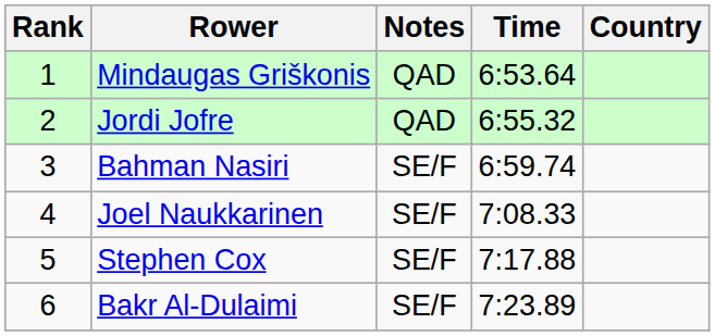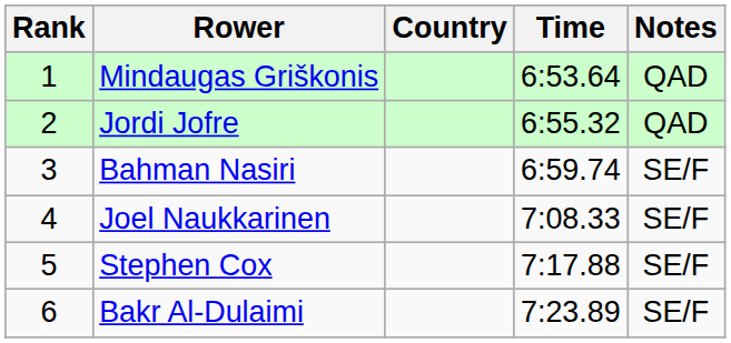 <table class="wikitable" style="text-align:center">
 <tr>
 <th>Rank</th>
 <th>Rower</th>
+<th>Country</th>
+<th>Time</th>
 <th>Notes</th>
-<th>Time</th>
-<th>Country</th>
 </tr>
 <tr bgcolor=ccffcc>
 <td>1</td>
 <td align="left"><a href='#'>Mindaugas Griškonis</a></td>
+<td align="left"></td>
+<td>6:53.64</td>
 <td>QAD</td>
-<td>6:53.64</td>
-<td align="left"></td>
 </tr>
 <tr bgcolor=ccffcc>
 <td>2</td>
 <td align="left"><a href='#'>Jordi Jofre</a></td>
+<td align="left"></td>
+<td>6:55.32</td>
 <td>QAD</td>
-<td>6:55.32</td>
-<td align="left"></td>
 </tr>
 <tr>
 <td>3</td>
 <td align="left"><a href='#'>Bahman Nasiri</a></td>
+<td align="left"></td>
+<td>6:59.74</td>
 <td>SE/F</td>
-<td>6:59.74</td>
-<td align="left"></td>
 </tr>
 <tr>
 <td>4</td>
 <td align="left"><a href='#'>Joel Naukkarinen</a></td>
+<td align="left"></td>
+<td>7:08.33</td>
 <td>SE/F</td>
-<td>7:08.33</td>
-<td align="left"></td>
 </tr>
 <tr>
 <td>5</td>
 <td align="left"><a href='#'>Stephen Cox</a></td>
+<td align="left"></td>
+<td>7:17.88</td>
 <td>SE/F</td>
-<td>7:17.88</td>
-<td align="left"></td>
 </tr>
 <tr>
 <td>6</td>
 <td align="left"><a href='#'>Bakr Al-Dulaimi</a></td>
+<td align="left"></td>
+<td>7:23.89</td>
 <td>SE/F</td>
-<td>7:23.89</td>
-<td align="left"></td>
 </tr>
 </table>
